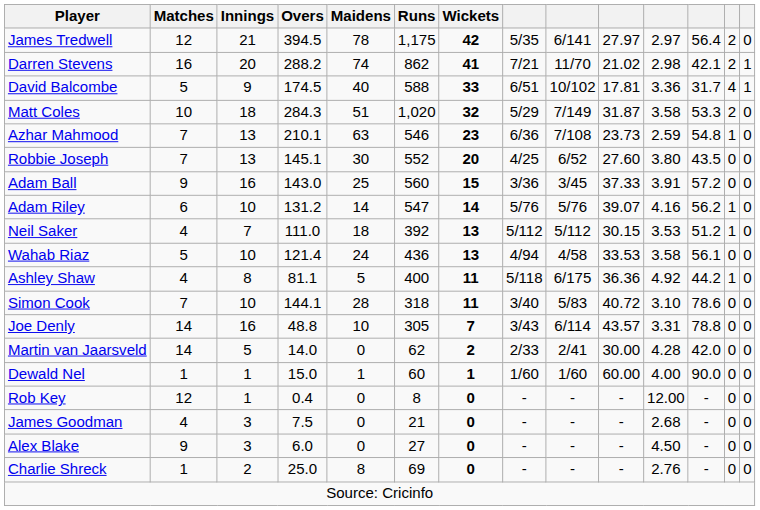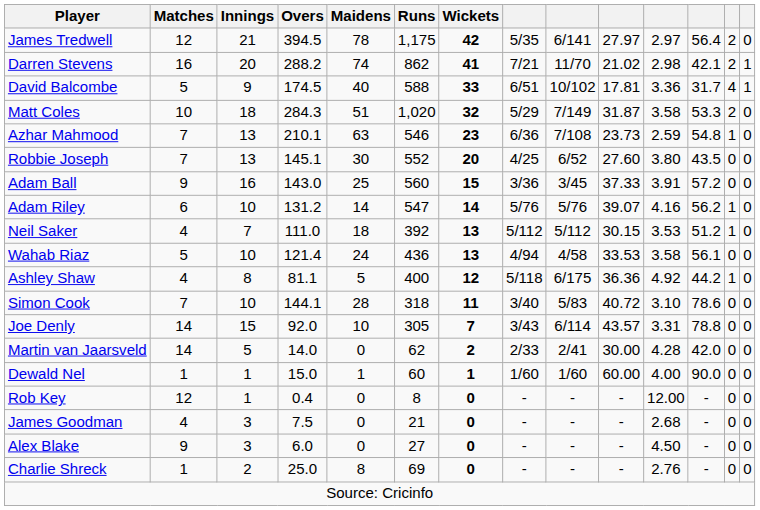 <table class="wikitable" style="text-align:center">
 <tr>
 <th>Player</th>
 <th>Matches</th>
 <th>Innings</th>
 <th>Overs</th>
 <th>Maidens</th>
 <th>Runs</th>
 <th>Wickets</th>
 <th></th>
 <th></th>
 <th></th>
 <th></th>
 <th></th>
 <th></th>
 <th></th>
 </tr>
 <tr>
 <td align="left"><a href='#'>James Tredwell</a></td>
 <td>12</td>
 <td>21</td>
 <td>394.5</td>
 <td>78</td>
 <td>1,175</td>
 <td><strong>42</strong></td>
 <td>5/35</td>
 <td>6/141</td>
 <td>27.97</td>
 <td>2.97</td>
 <td>56.4</td>
 <td>2</td>
 <td>0</td>
 </tr>
 <tr>
 <td align="left"><a href='#'>Darren Stevens</a></td>
 <td>16</td>
 <td>20</td>
 <td>288.2</td>
 <td>74</td>
 <td>862</td>
 <td><strong>41</strong></td>
 <td>7/21</td>
 <td>11/70</td>
 <td>21.02</td>
 <td>2.98</td>
 <td>42.1</td>
 <td>2</td>
 <td>1</td>
 </tr>
 <tr>
 <td align="left"><a href='#'>David Balcombe</a></td>
 <td>5</td>
 <td>9</td>
 <td>174.5</td>
 <td>40</td>
 <td>588</td>
 <td><strong>33</strong></td>
 <td>6/51</td>
 <td>10/102</td>
 <td>17.81</td>
 <td>3.36</td>
 <td>31.7</td>
 <td>4</td>
 <td>1</td>
 </tr>
 <tr>
 <td align="left"><a href='#'>Matt Coles</a></td>
 <td>10</td>
 <td>18</td>
 <td>284.3</td>
 <td>51</td>
 <td>1,020</td>
 <td><strong>32</strong></td>
 <td>5/29</td>
 <td>7/149</td>
 <td>31.87</td>
 <td>3.58</td>
 <td>53.3</td>
 <td>2</td>
 <td>0</td>
 </tr>
 <tr>
 <td align="left"><a href='#'>Azhar Mahmood</a></td>
 <td>7</td>
 <td>13</td>
 <td>210.1</td>
 <td>63</td>
 <td>546</td>
 <td><strong>23</strong></td>
 <td>6/36</td>
 <td>7/108</td>
 <td>23.73</td>
 <td>2.59</td>
 <td>54.8</td>
 <td>1</td>
 <td>0</td>
 </tr>
 <tr>
 <td align="left"><a href='#'>Robbie Joseph</a></td>
 <td>7</td>
 <td>13</td>
 <td>145.1</td>
 <td>30</td>
 <td>552</td>
 <td><strong>20</strong></td>
 <td>4/25</td>
 <td>6/52</td>
 <td>27.60</td>
 <td>3.80</td>
 <td>43.5</td>
 <td>0</td>
 <td>0</td>
 </tr>
 <tr>
 <td align="left"><a href='#'>Adam Ball</a></td>
 <td>9</td>
 <td>16</td>
 <td>143.0</td>
 <td>25</td>
 <td>560</td>
 <td><strong>15</strong></td>
 <td>3/36</td>
 <td>3/45</td>
 <td>37.33</td>
 <td>3.91</td>
 <td>57.2</td>
 <td>0</td>
 <td>0</td>
 </tr>
 <tr>
 <td align="left"><a href='#'>Adam Riley</a></td>
 <td>6</td>
 <td>10</td>
 <td>131.2</td>
 <td>14</td>
 <td>547</td>
 <td><strong>14</strong></td>
 <td>5/76</td>
 <td>5/76</td>
 <td>39.07</td>
 <td>4.16</td>
 <td>56.2</td>
 <td>1</td>
 <td>0</td>
 </tr>
 <tr>
 <td align="left"><a href='#'>Neil Saker</a></td>
 <td>4</td>
 <td>7</td>
 <td>111.0</td>
 <td>18</td>
 <td>392</td>
 <td><strong>13</strong></td>
 <td>5/112</td>
 <td>5/112</td>
 <td>30.15</td>
 <td>3.53</td>
 <td>51.2</td>
 <td>1</td>
 <td>0</td>
 </tr>
 <tr>
 <td align="left"><a href='#'>Wahab Riaz</a></td>
 <td>5</td>
 <td>10</td>
 <td>121.4</td>
 <td>24</td>
 <td>436</td>
 <td><strong>13</strong></td>
 <td>4/94</td>
 <td>4/58</td>
 <td>33.53</td>
 <td>3.58</td>
 <td>56.1</td>
 <td>0</td>
 <td>0</td>
 </tr>
 <tr>
 <td align="left"><a href='#'>Ashley Shaw</a></td>
 <td>4</td>
 <td>8</td>
 <td>81.1</td>
 <td>5</td>
 <td>400</td>
-<td><strong>11</strong></td>
+<td><strong>12</strong></td>
 <td>5/118</td>
 <td>6/175</td>
 <td>36.36</td>
 <td>4.92</td>
 <td>44.2</td>
 <td>1</td>
 <td>0</td>
 </tr>
 <tr>
 <td align="left"><a href='#'>Simon Cook</a></td>
 <td>7</td>
 <td>10</td>
 <td>144.1</td>
 <td>28</td>
 <td>318</td>
 <td><strong>11</strong></td>
 <td>3/40</td>
 <td>5/83</td>
 <td>40.72</td>
 <td>3.10</td>
 <td>78.6</td>
 <td>0</td>
 <td>0</td>
 </tr>
 <tr>
 <td align="left"><a href='#'>Joe Denly</a></td>
 <td>14</td>
-<td>16</td>
-<td>48.8</td>
+<td>15</td>
+<td>92.0</td>
 <td>10</td>
 <td>305</td>
 <td><strong>7</strong></td>
 <td>3/43</td>
 <td>6/114</td>
 <td>43.57</td>
 <td>3.31</td>
 <td>78.8</td>
 <td>0</td>
 <td>0</td>
 </tr>
 <tr>
 <td align="left"><a href='#'>Martin van Jaarsveld</a></td>
 <td>14</td>
 <td>5</td>
 <td>14.0</td>
 <td>0</td>
 <td>62</td>
 <td><strong>2</strong></td>
 <td>2/33</td>
 <td>2/41</td>
 <td>30.00</td>
 <td>4.28</td>
 <td>42.0</td>
 <td>0</td>
 <td>0</td>
 </tr>
 <tr>
 <td align="left"><a href='#'>Dewald Nel</a></td>
 <td>1</td>
 <td>1</td>
 <td>15.0</td>
 <td>1</td>
 <td>60</td>
 <td><strong>1</strong></td>
 <td>1/60</td>
 <td>1/60</td>
 <td>60.00</td>
 <td>4.00</td>
 <td>90.0</td>
 <td>0</td>
 <td>0</td>
 </tr>
 <tr>
 <td align="left"><a href='#'>Rob Key</a></td>
 <td>12</td>
 <td>1</td>
 <td>0.4</td>
 <td>0</td>
 <td>8</td>
 <td><strong>0</strong></td>
 <td>-</td>
 <td>-</td>
 <td>-</td>
 <td>12.00</td>
 <td>-</td>
 <td>0</td>
 <td>0</td>
 </tr>
 <tr>
 <td align="left"><a href='#'>James Goodman</a></td>
 <td>4</td>
 <td>3</td>
 <td>7.5</td>
 <td>0</td>
 <td>21</td>
 <td><strong>0</strong></td>
 <td>-</td>
 <td>-</td>
 <td>-</td>
 <td>2.68</td>
 <td>-</td>
 <td>0</td>
 <td>0</td>
 </tr>
 <tr>
 <td align="left"><a href='#'>Alex Blake</a></td>
 <td>9</td>
 <td>3</td>
 <td>6.0</td>
 <td>0</td>
 <td>27</td>
 <td><strong>0</strong></td>
 <td>-</td>
 <td>-</td>
 <td>-</td>
 <td>4.50</td>
 <td>-</td>
 <td>0</td>
 <td>0</td>
 </tr>
 <tr>
 <td align="left"><a href='#'>Charlie Shreck</a></td>
 <td>1</td>
 <td>2</td>
 <td>25.0</td>
 <td>8</td>
 <td>69</td>
 <td><strong>0</strong></td>
 <td>-</td>
 <td>-</td>
 <td>-</td>
 <td>2.76</td>
 <td>-</td>
 <td>0</td>
 <td>0</td>
 </tr>
 <tr>
 <td colspan="14">Source: Cricinfo</td>
 </tr>
 </table>
